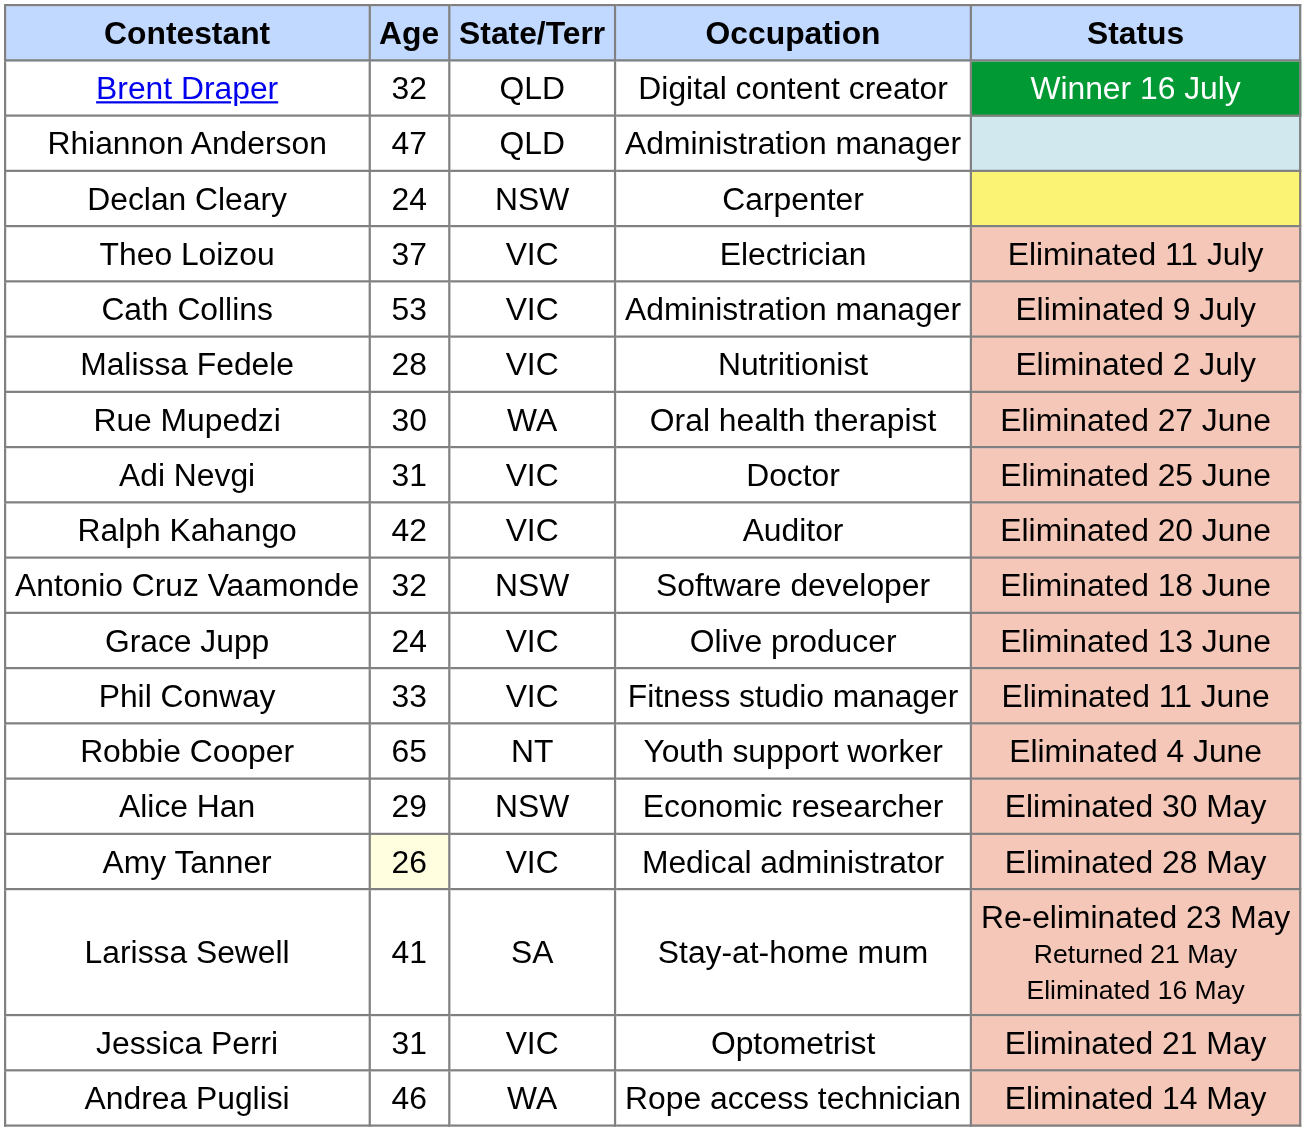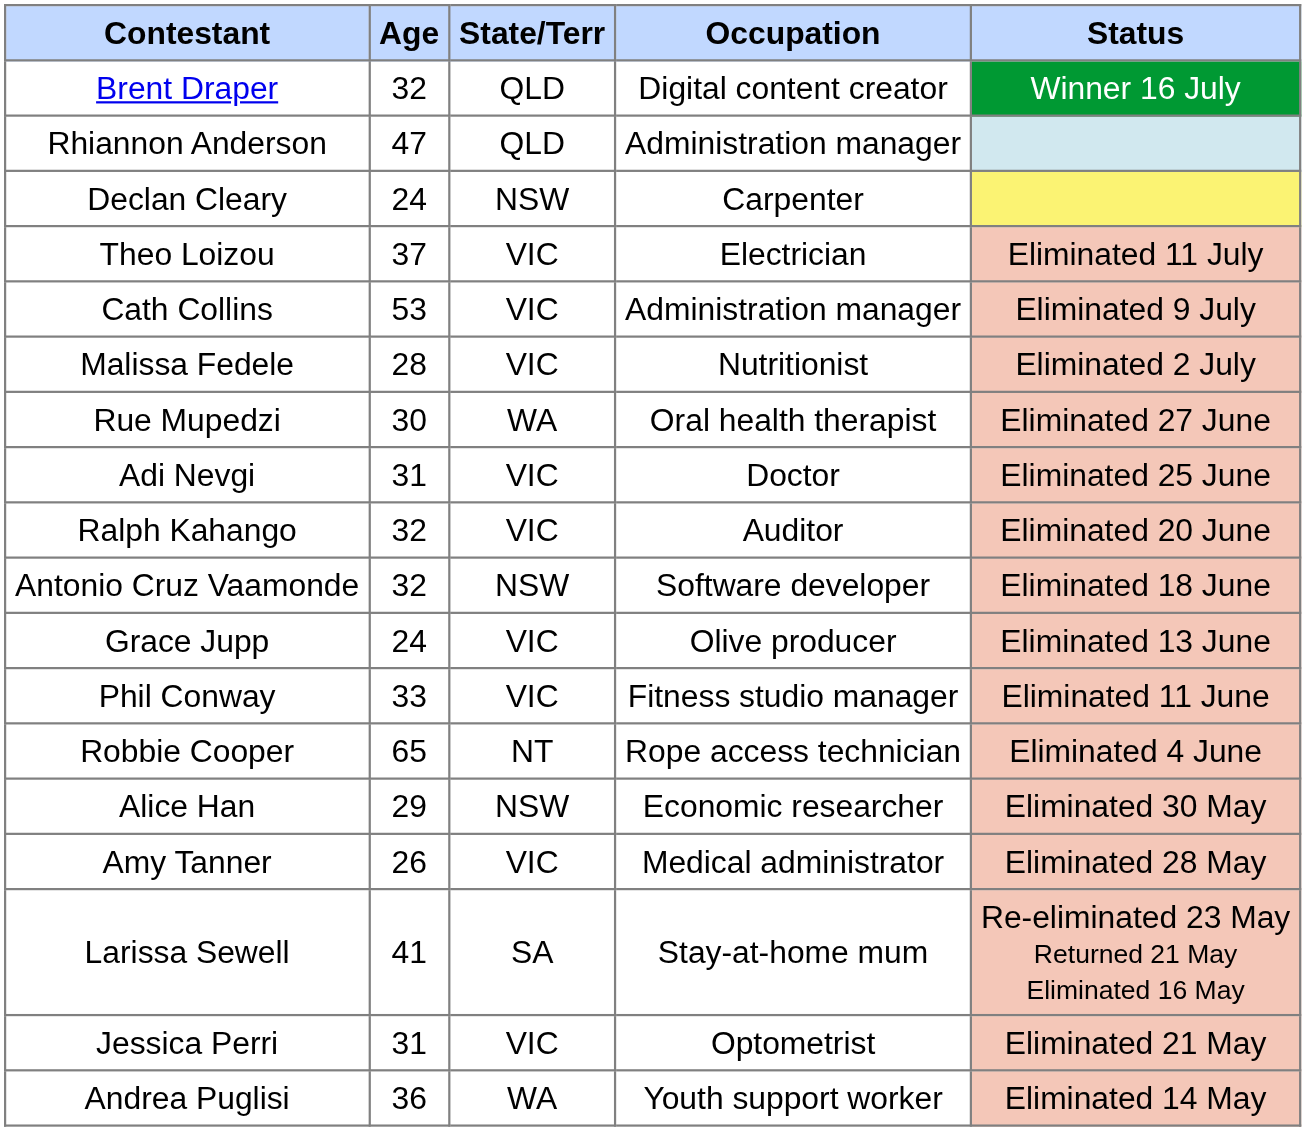 <table class="sortable" border="1" cellpadding="4" cellspacing="0" style="text-align:center; font-size:90%; border-collapse:collapse;">
 <tr style="background:#C1D8FF;">
 <th>Contestant</th>
 <th>Age</th>
 <th>State/Terr</th>
 <th>Occupation</th>
 <th>Status</th>
 </tr>
 <tr>
 <td><a href='#'>Brent Draper</a></td>
 <td>32</td>
 <td>QLD</td>
 <td>Digital content creator</td>
 <td style="background:#093;color:white;">Winner 16 July</td>
 </tr>
 <tr>
 <td>Rhiannon Anderson</td>
 <td>47</td>
 <td>QLD</td>
 <td>Administration manager</td>
 <td style="background:#d1e8ef;"></td>
 </tr>
 <tr>
 <td>Declan Cleary</td>
 <td>24</td>
 <td>NSW</td>
 <td>Carpenter</td>
 <td style="background:#fbf373;"></td>
 </tr>
 <tr>
 <td>Theo Loizou</td>
 <td>37</td>
 <td>VIC</td>
 <td>Electrician</td>
 <td style="background:#f4c7b8;">Eliminated 11 July</td>
 </tr>
 <tr>
 <td>Cath Collins</td>
 <td>53</td>
 <td>VIC</td>
 <td>Administration manager</td>
 <td style="background:#f4c7b8;">Eliminated 9 July</td>
 </tr>
 <tr>
 <td>Malissa Fedele</td>
 <td>28</td>
 <td>VIC</td>
 <td>Nutritionist</td>
 <td style="background:#f4c7b8;">Eliminated 2 July</td>
 </tr>
 <tr>
 <td>Rue Mupedzi</td>
 <td>30</td>
 <td>WA</td>
 <td>Oral health therapist</td>
 <td style="background:#f4c7b8;">Eliminated 27 June</td>
 </tr>
 <tr>
 <td>Adi Nevgi</td>
 <td>31</td>
 <td>VIC</td>
 <td>Doctor</td>
 <td style="background:#f4c7b8;">Eliminated 25 June</td>
 </tr>
 <tr>
 <td>Ralph Kahango</td>
-<td>42</td>
+<td>32</td>
 <td>VIC</td>
 <td>Auditor</td>
 <td style="background:#f4c7b8;">Eliminated 20 June</td>
 </tr>
 <tr>
 <td>Antonio Cruz Vaamonde</td>
 <td>32</td>
 <td>NSW</td>
 <td>Software developer</td>
 <td style="background:#f4c7b8;">Eliminated 18 June</td>
 </tr>
 <tr>
 <td>Grace Jupp</td>
 <td>24</td>
 <td>VIC</td>
 <td>Olive producer</td>
 <td style="background:#f4c7b8;">Eliminated 13 June</td>
 </tr>
 <tr>
 <td>Phil Conway</td>
 <td>33</td>
 <td>VIC</td>
 <td>Fitness studio manager</td>
 <td style="background:#f4c7b8;">Eliminated 11 June</td>
 </tr>
 <tr>
 <td>Robbie Cooper</td>
 <td>65</td>
 <td>NT</td>
-<td>Youth support worker</td>
+<td>Rope access technician</td>
 <td style="background:#f4c7b8;">Eliminated 4 June</td>
 </tr>
 <tr>
 <td>Alice Han</td>
 <td>29</td>
 <td>NSW</td>
 <td>Economic researcher</td>
 <td style="background:#f4c7b8;">Eliminated 30 May</td>
 </tr>
 <tr>
 <td>Amy Tanner</td>
-<td style="background: lightyellow;">26</td>
+<td>26</td>
 <td>VIC</td>
 <td>Medical administrator</td>
 <td style="background:#f4c7b8;">Eliminated 28 May</td>
 </tr>
 <tr>
 <td>Larissa Sewell</td>
 <td>41</td>
 <td>SA</td>
 <td>Stay-at-home mum</td>
 <td style="background:#f4c7b8;">Re-eliminated 23 May<br><small>Returned 21 May<br>Eliminated 16 May</small></td>
 </tr>
 <tr>
 <td>Jessica Perri</td>
 <td>31</td>
 <td>VIC</td>
 <td>Optometrist</td>
 <td style="background:#f4c7b8;">Eliminated 21 May</td>
 </tr>
 <tr>
 <td>Andrea Puglisi</td>
-<td>46</td>
+<td>36</td>
 <td>WA</td>
-<td>Rope access technician</td>
+<td>Youth support worker</td>
 <td style="background:#f4c7b8;">Eliminated 14 May</td>
 </tr>
 </table>
